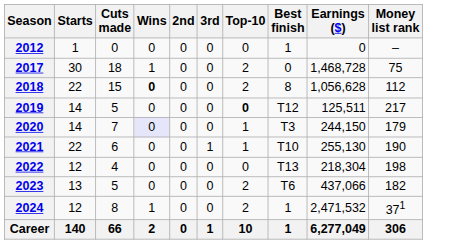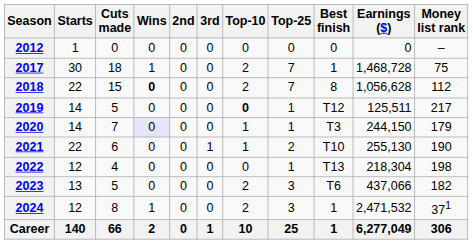 <table class="wikitable plainrowheaders" style="text-align:center">
 <tr>
 <th scope="col">Season</th>
 <th scope="col">Starts</th>
 <th scope="col">Cuts<br>made</th>
 <th scope="col">Wins</th>
 <th scope="col">2nd</th>
 <th scope="col">3rd</th>
 <th scope="col">Top-10</th>
+<th scope="col">Top-25</th>
 <th scope="col">Best<br>finish</th>
 <th scope="col">Earnings<br>(<a href='#'>$</a>)</th>
 <th scope="col">Money<br>list rank</th>
 </tr>
 <tr>
 <th scope="row"><a href='#'>2012</a></th>
 <td>1</td>
 <td>0</td>
 <td>0</td>
 <td>0</td>
 <td>0</td>
 <td>0</td>
-<td>1</td>
+<td>0</td>
+<td>0</td>
 <td style="text-align:right;">0</td>
 <td>–</td>
 </tr>
 <tr>
 <th scope="row"><a href='#'>2017</a></th>
 <td>30</td>
 <td>18</td>
 <td>1</td>
 <td>0</td>
 <td>0</td>
 <td>2</td>
-<td>0</td>
+<td>7</td>
+<td>1</td>
 <td style="text-align:right;">1,468,728</td>
 <td>75</td>
 </tr>
 <tr>
 <th scope="row"><a href='#'>2018</a></th>
 <td>22</td>
 <td>15</td>
 <td><strong>0</strong></td>
 <td>0</td>
 <td>0</td>
 <td>2</td>
+<td>7</td>
 <td>8</td>
 <td style="text-align:right;">1,056,628</td>
 <td>112</td>
 </tr>
 <tr>
 <th scope="row"><a href='#'>2019</a></th>
 <td>14</td>
 <td>5</td>
 <td>0</td>
 <td>0</td>
 <td>0</td>
 <td><strong>0</strong></td>
+<td>1</td>
 <td>T12</td>
 <td style="text-align:right;">125,511</td>
 <td>217</td>
 </tr>
 <tr>
 <th scope="row"><a href='#'>2020</a></th>
 <td>14</td>
 <td>7</td>
 <td style="background: lavender;">0</td>
 <td>0</td>
 <td>0</td>
+<td>1</td>
 <td>1</td>
 <td>T3</td>
 <td style="text-align:right;">244,150</td>
 <td>179</td>
 </tr>
 <tr>
 <th scope="row"><a href='#'>2021</a></th>
 <td>22</td>
 <td>6</td>
 <td>0</td>
 <td>0</td>
 <td>1</td>
 <td>1</td>
+<td>2</td>
 <td>T10</td>
 <td style="text-align:right;">255,130</td>
 <td>190</td>
 </tr>
 <tr>
 <th scope="row"><a href='#'>2022</a></th>
 <td>12</td>
 <td>4</td>
 <td>0</td>
 <td>0</td>
 <td>0</td>
 <td>0</td>
+<td>1</td>
 <td>T13</td>
 <td style="text-align:right;">218,304</td>
 <td>198</td>
 </tr>
 <tr>
 <th scope="row"><a href='#'>2023</a></th>
 <td>13</td>
 <td>5</td>
 <td>0</td>
 <td>0</td>
 <td>0</td>
 <td>2</td>
+<td>3</td>
 <td>T6</td>
 <td style="text-align:right;">437,066</td>
 <td>182</td>
 </tr>
 <tr>
 <th scope="row"><a href='#'>2024</a></th>
 <td>12</td>
 <td>8</td>
 <td>1</td>
 <td>0</td>
 <td>0</td>
 <td>2</td>
+<td>3</td>
 <td>1</td>
 <td style="text-align:right;">2,471,532</td>
 <td>37<sup>1</sup></td>
 </tr>
 <tr>
 <th scope="row">Career</th>
 <th>140</th>
 <th>66</th>
 <th>2</th>
 <th>0</th>
 <th>1</th>
 <th>10</th>
+<th>25</th>
 <th>1</th>
 <th style="text-align:right;">6,277,049</th>
 <th>306</th>
 </tr>
 </table>
